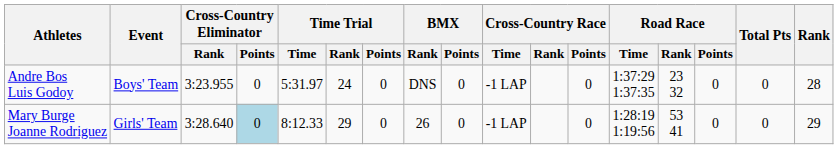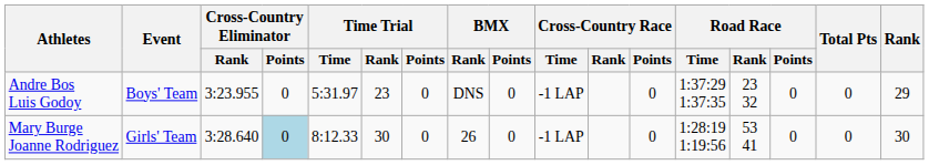 <table class="wikitable" style="font-size:90%;">
 <tr>
 <th rowspan=2>Athletes</th>
 <th rowspan=2>Event</th>
 <th colspan=2>Cross-Country<br>Eliminator</th>
 <th colspan=3>Time Trial</th>
 <th colspan=2>BMX</th>
 <th colspan=3>Cross-Country Race</th>
 <th colspan=3>Road Race</th>
 <th rowspan=2>Total Pts</th>
 <th rowspan=2>Rank</th>
 </tr>
 <tr style="font-size:95%">
 <th>Rank</th>
 <th>Points</th>
 <th>Time</th>
 <th>Rank</th>
 <th>Points</th>
 <th>Rank</th>
 <th>Points</th>
 <th>Time</th>
 <th>Rank</th>
 <th>Points</th>
 <th>Time</th>
 <th>Rank</th>
 <th>Points</th>
 </tr>
 <tr align=center>
 <td align=left><a href='#'>Andre Bos</a><br><a href='#'>Luis Godoy</a></td>
 <td align=left><a href='#'>Boys' Team</a></td>
 <td>3:23.955</td>
 <td>0</td>
 <td>5:31.97</td>
-<td>24</td>
+<td>23</td>
 <td>0</td>
 <td>DNS</td>
 <td>0</td>
 <td>-1 LAP</td>
 <td></td>
 <td>0</td>
 <td>1:37:29<br>1:37:35</td>
 <td>23<br>32</td>
 <td>0</td>
 <td>0</td>
-<td>28</td>
+<td>29</td>
 </tr>
 <tr align=center>
 <td align=left><a href='#'>Mary Burge</a><br><a href='#'>Joanne Rodriguez</a></td>
 <td align=left><a href='#'>Girls' Team</a></td>
 <td>3:28.640</td>
 <td style="background: lightblue;">0</td>
 <td>8:12.33</td>
-<td>29</td>
+<td>30</td>
 <td>0</td>
 <td>26</td>
 <td>0</td>
 <td>-1 LAP</td>
 <td></td>
 <td>0</td>
 <td>1:28:19<br>1:19:56</td>
 <td>53<br>41</td>
 <td>0</td>
 <td>0</td>
-<td>29</td>
+<td>30</td>
 </tr>
 </table>
